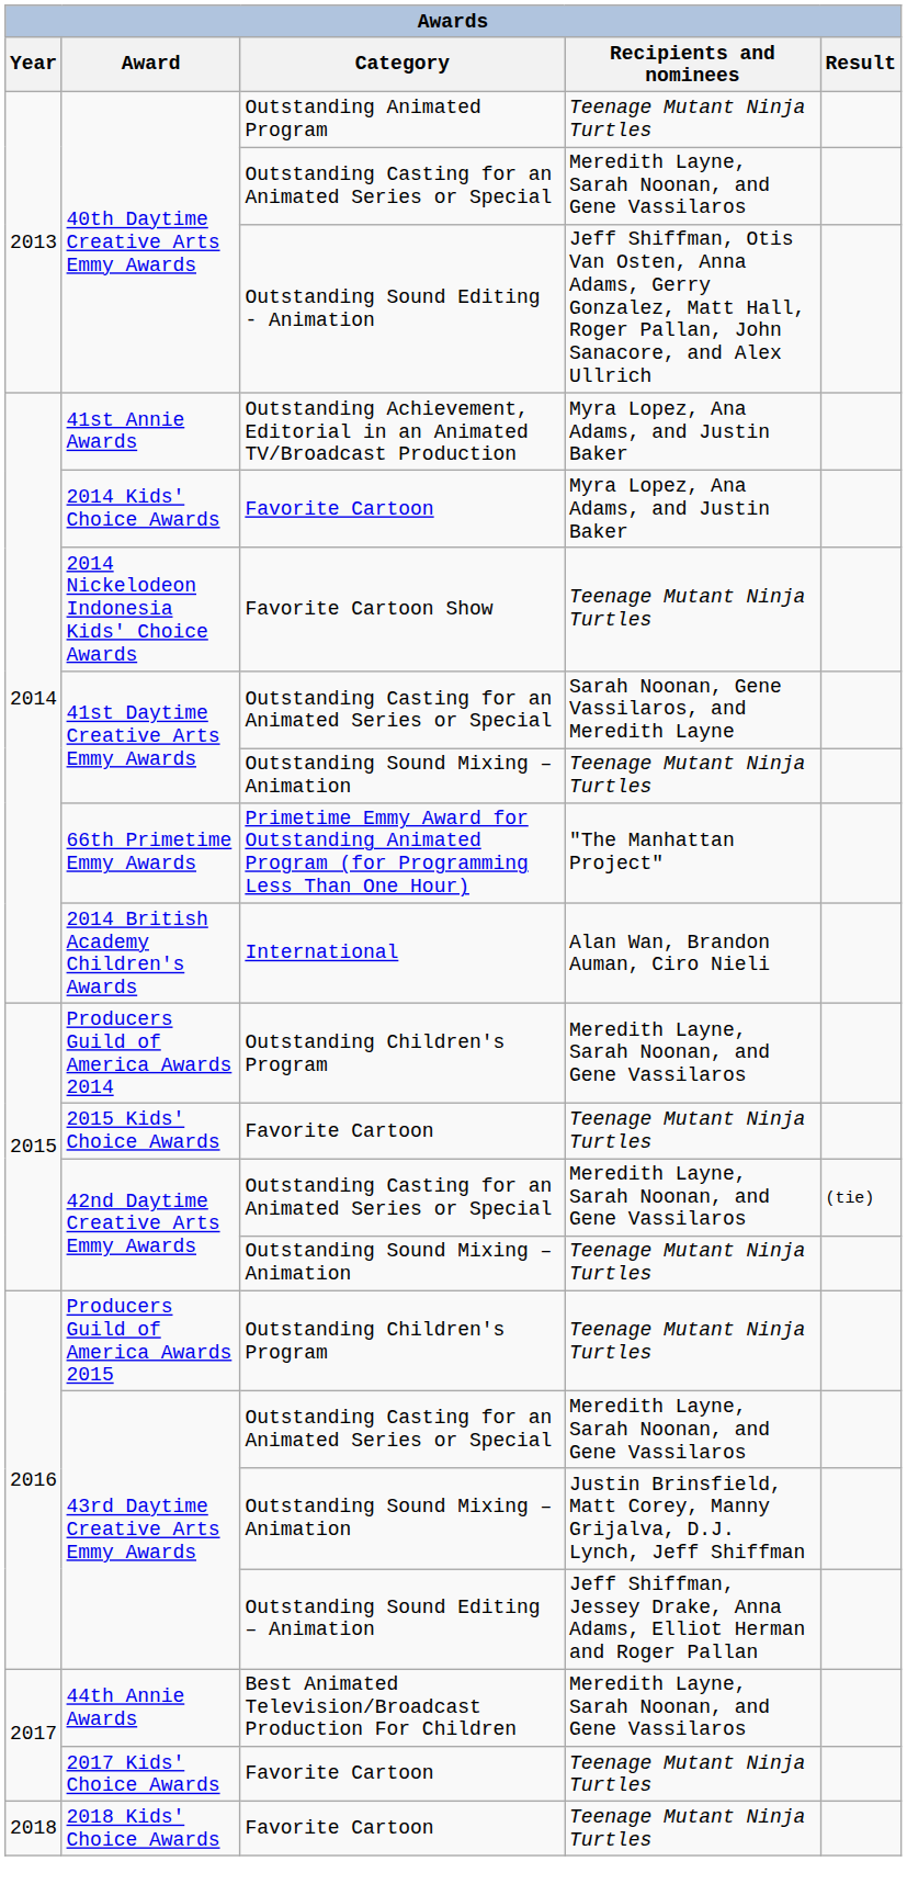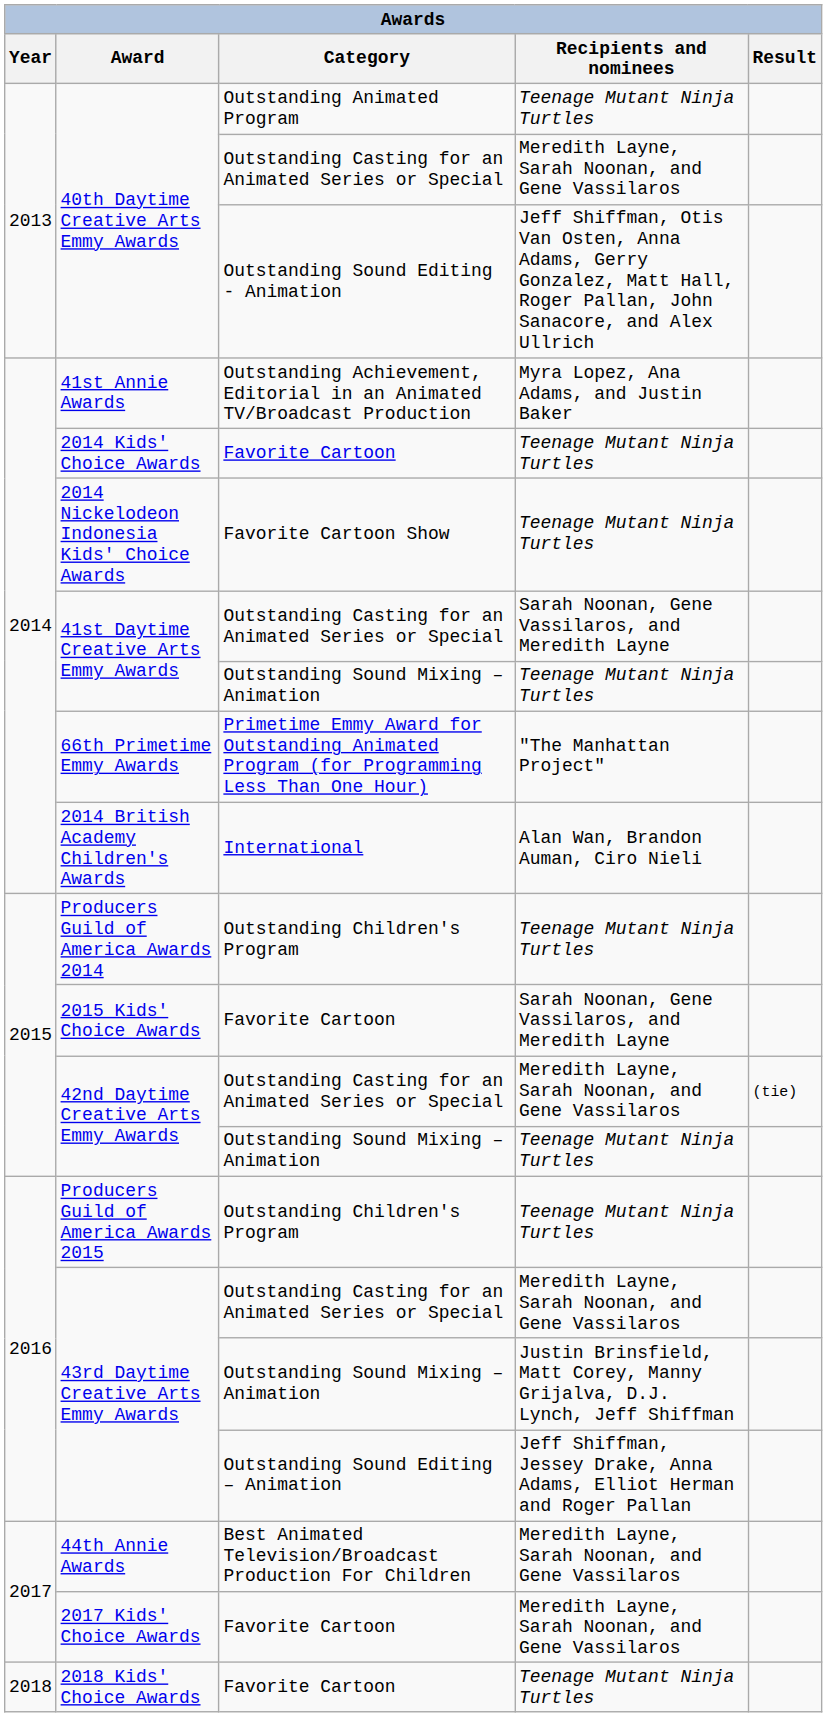 <table class="wikitable" style="width:95%;">
 <tr style="background:#ccc; text-align:center;">
 <th colspan="6" style="background: LightSteelBlue;">Awards</th>
 </tr>
 <tr style="background:#ccc; text-align:center;">
 <th>Year</th>
 <th>Award</th>
 <th>Category</th>
 <th>Recipients and nominees</th>
 <th>Result</th>
 </tr>
 <tr>
 <td rowspan="3">2013</td>
 <td rowspan="3"><a href='#'>40th Daytime Creative Arts Emmy Awards</a></td>
 <td>Outstanding Animated Program</td>
 <td><em>Teenage Mutant Ninja Turtles</em></td>
 <td></td>
 </tr>
 <tr>
 <td>Outstanding Casting for an Animated Series or Special</td>
 <td>Meredith Layne, Sarah Noonan, and Gene Vassilaros</td>
 <td></td>
 </tr>
 <tr>
 <td>Outstanding Sound Editing - Animation</td>
 <td>Jeff Shiffman, Otis Van Osten, Anna Adams, Gerry Gonzalez, Matt Hall, Roger Pallan, John Sanacore, and Alex Ullrich</td>
 <td></td>
 </tr>
 <tr>
 <td rowspan="7">2014</td>
 <td><a href='#'>41st Annie Awards</a></td>
 <td>Outstanding Achievement, Editorial in an Animated TV/Broadcast Production</td>
 <td>Myra Lopez, Ana Adams, and Justin Baker</td>
 <td></td>
 </tr>
 <tr>
 <td><a href='#'>2014 Kids' Choice Awards</a></td>
 <td><a href='#'>Favorite Cartoon</a></td>
-<td>Myra Lopez, Ana Adams, and Justin Baker</td>
+<td><em>Teenage Mutant Ninja Turtles</em></td>
 <td></td>
 </tr>
 <tr>
 <td><a href='#'>2014 Nickelodeon Indonesia Kids' Choice Awards</a></td>
 <td>Favorite Cartoon Show</td>
 <td><em>Teenage Mutant Ninja Turtles</em></td>
 <td></td>
 </tr>
 <tr>
 <td rowspan="2"><a href='#'>41st Daytime Creative Arts Emmy Awards</a></td>
 <td>Outstanding Casting for an Animated Series or Special</td>
 <td>Sarah Noonan, Gene Vassilaros, and Meredith Layne</td>
 <td></td>
 </tr>
 <tr>
 <td>Outstanding Sound Mixing – Animation</td>
 <td><em>Teenage Mutant Ninja Turtles</em></td>
 <td></td>
 </tr>
 <tr>
 <td><a href='#'>66th Primetime Emmy Awards</a></td>
 <td><a href='#'>Primetime Emmy Award for Outstanding Animated Program (for Programming Less Than One Hour)</a></td>
 <td>"The Manhattan Project"</td>
 <td></td>
 </tr>
 <tr>
 <td><a href='#'>2014 British Academy Children's Awards</a></td>
 <td><a href='#'>International</a></td>
 <td>Alan Wan, Brandon Auman, Ciro Nieli</td>
 <td></td>
 </tr>
 <tr>
 <td rowspan="4">2015</td>
 <td><a href='#'>Producers Guild of America Awards 2014</a></td>
 <td>Outstanding Children's Program</td>
-<td>Meredith Layne, Sarah Noonan, and Gene Vassilaros</td>
+<td><em>Teenage Mutant Ninja Turtles</em></td>
 <td></td>
 </tr>
 <tr>
 <td><a href='#'>2015 Kids' Choice Awards</a></td>
 <td>Favorite Cartoon</td>
-<td><em>Teenage Mutant Ninja Turtles</em></td>
+<td>Sarah Noonan, Gene Vassilaros, and Meredith Layne</td>
 <td></td>
 </tr>
 <tr>
 <td rowspan="2"><a href='#'>42nd Daytime Creative Arts Emmy Awards</a></td>
 <td>Outstanding Casting for an Animated Series or Special</td>
 <td>Meredith Layne, Sarah Noonan, and Gene Vassilaros</td>
 <td> <small>(tie)</small></td>
 </tr>
 <tr>
 <td>Outstanding Sound Mixing – Animation</td>
 <td><em>Teenage Mutant Ninja Turtles</em></td>
 <td></td>
 </tr>
 <tr>
 <td rowspan="4">2016</td>
 <td><a href='#'>Producers Guild of America Awards 2015</a></td>
 <td>Outstanding Children's Program</td>
 <td><em>Teenage Mutant Ninja Turtles</em></td>
 <td></td>
 </tr>
 <tr>
 <td rowspan="3"><a href='#'>43rd Daytime Creative Arts Emmy Awards</a></td>
 <td>Outstanding Casting for an Animated Series or Special</td>
 <td>Meredith Layne, Sarah Noonan, and Gene Vassilaros</td>
 <td></td>
 </tr>
 <tr>
 <td>Outstanding Sound Mixing – Animation</td>
 <td>Justin Brinsfield, Matt Corey, Manny Grijalva, D.J. Lynch, Jeff Shiffman</td>
 <td></td>
 </tr>
 <tr>
 <td>Outstanding Sound Editing – Animation</td>
 <td>Jeff Shiffman, Jessey Drake, Anna Adams, Elliot Herman and Roger Pallan</td>
 <td></td>
 </tr>
 <tr>
 <td rowspan="2">2017</td>
 <td><a href='#'>44th Annie Awards</a></td>
 <td>Best Animated Television/Broadcast Production For Children</td>
 <td>Meredith Layne, Sarah Noonan, and Gene Vassilaros</td>
 <td></td>
 </tr>
 <tr>
 <td><a href='#'>2017 Kids' Choice Awards</a></td>
 <td>Favorite Cartoon</td>
-<td><em>Teenage Mutant Ninja Turtles</em></td>
+<td>Meredith Layne, Sarah Noonan, and Gene Vassilaros</td>
 <td></td>
 </tr>
 <tr>
 <td>2018</td>
 <td><a href='#'>2018 Kids' Choice Awards</a></td>
 <td>Favorite Cartoon</td>
 <td><em>Teenage Mutant Ninja Turtles</em></td>
 <td></td>
 </tr>
 </table>
